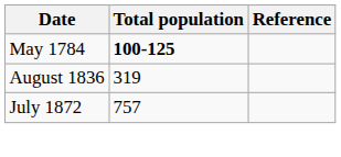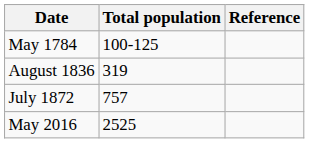 <table class="wikitable">
 <tr>
 <th>Date</th>
 <th>Total population</th>
 <th>Reference</th>
 </tr>
 <tr>
 <td>May 1784</td>
-<td><strong>100-125</strong></td>
+<td>100-125</td>
 <td></td>
 </tr>
 <tr>
 <td>August 1836</td>
 <td>319</td>
 <td></td>
 </tr>
 <tr>
 <td>July 1872</td>
 <td>757</td>
 <td></td>
 </tr>
+<tr>
+<td>May 2016</td>
+<td>2525</td>
+<td></td>
+</tr>
 </table>
